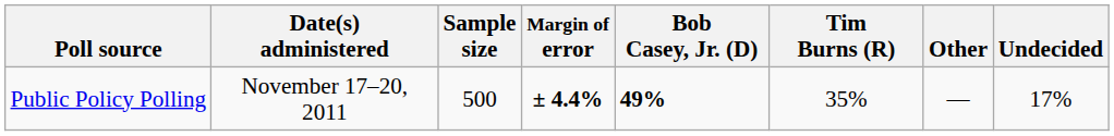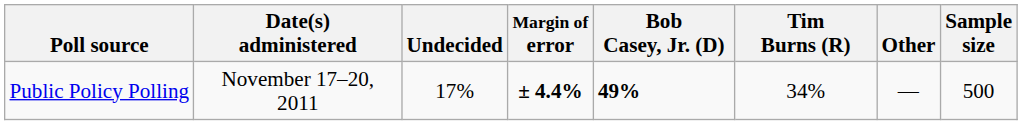 <table class="wikitable">
 <tr valign= bottom>
 <th>Poll source</th>
 <th style="width:150px;">Date(s)<br>administered</th>
-<th class=small>Sample<br>size</th>
+<th>Undecided</th>
 <th><small>Margin of</small><br>error</th>
 <th style="width:100px;">Bob <br>Casey, Jr. (D)</th>
 <th style="width:100px;">Tim<br>Burns (R)</th>
 <th>Other</th>
-<th>Undecided</th>
+<th class=small>Sample<br>size</th>
 </tr>
 <tr>
 <td><a href='#'>Public Policy Polling</a></td>
 <td align=center>November 17–20, 2011</td>
-<td align=center>500</td>
+<td align=center>17%</td>
 <td align=center><strong>± 4.4%</strong></td>
 <td><strong>49%</strong></td>
-<td align=center>35%</td>
+<td align=center>34%</td>
 <td align=center>—</td>
-<td align=center>17%</td>
+<td align=center>500</td>
 </tr>
 </table>
